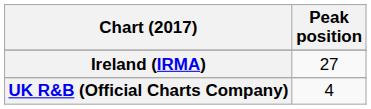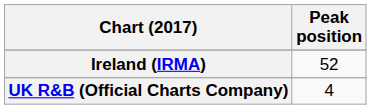 <table class="wikitable sortable plainrowheaders" style="text-align:center">
 <tr>
 <th>Chart (2017)</th>
 <th>Peak<br>position</th>
 </tr>
 <tr>
 </tr>
 <tr>
 <th scope="row">Ireland (<a href='#'>IRMA</a>)</th>
-<td>27</td>
+<td>52</td>
 </tr>
 <tr>
 </tr>
 <tr>
 </tr>
 <tr>
 <th scope="row"><a href='#'>UK R&B</a> (Official Charts Company)</th>
 <td>4</td>
 </tr>
 </table>
